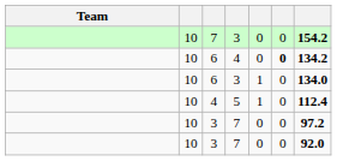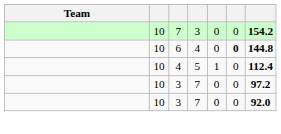 <table class="wikitable" style="text-align:center">
 <tr>
 <th style="width:200px">Team</th>
 <th width="20"></th>
 <th width="20"></th>
 <th width="20"></th>
 <th width="20"></th>
 <th width="20"></th>
 <th width="20"></th>
 </tr>
 <tr style="background:#cfc">
 <td style="text-align:left;"></td>
 <td>10</td>
 <td>7</td>
 <td>3</td>
 <td>0</td>
 <td>0</td>
 <td><strong>154.2</strong></td>
 </tr>
 <tr>
 <td style="text-align:left;"></td>
 <td>10</td>
 <td>6</td>
 <td>4</td>
 <td>0</td>
 <td><strong>0</strong></td>
-<td><strong>134.2</strong></td>
-</tr>
-<tr>
-<td style="text-align:left;"></td>
-<td>10</td>
-<td>6</td>
-<td>3</td>
-<td>1</td>
-<td>0</td>
-<td><strong>134.0</strong></td>
+<td><strong>144.8</strong></td>
 </tr>
 <tr>
 <td style="text-align:left;"></td>
 <td>10</td>
 <td>4</td>
 <td>5</td>
 <td>1</td>
 <td>0</td>
 <td><strong>112.4</strong></td>
 </tr>
 <tr>
 <td style="text-align:left;"></td>
 <td>10</td>
 <td>3</td>
 <td>7</td>
 <td>0</td>
 <td>0</td>
 <td><strong>97.2</strong></td>
 </tr>
 <tr>
 <td style="text-align:left;"></td>
 <td>10</td>
 <td>3</td>
 <td>7</td>
 <td>0</td>
 <td>0</td>
 <td><strong>92.0</strong></td>
 </tr>
 </table>
